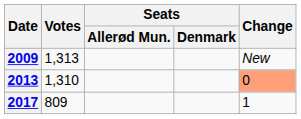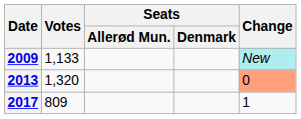 <table class="wikitable">
 <tr>
 <th rowspan=2>Date</th>
 <th rowspan=2>Votes</th>
 <th colspan=2>Seats</th>
 <th rowspan=2>Change</th>
 </tr>
 <tr>
 <th>Allerød Mun.</th>
 <th>Denmark</th>
 </tr>
 <tr>
 <th><a href='#'>2009</a></th>
-<td>1,313</td>
+<td>1,133</td>
 <td></td>
 <td></td>
-<td><em>New</em></td>
+<td style="background: paleturquoise;"><em>New</em></td>
 </tr>
 <tr>
 <th><a href='#'>2013</a></th>
-<td>1,310</td>
+<td>1,320</td>
 <td></td>
 <td></td>
 <td style="background: lightsalmon;"> 0</td>
 </tr>
 <tr>
 <th><a href='#'>2017</a></th>
 <td>809</td>
 <td></td>
 <td></td>
 <td> 1</td>
 </tr>
 </table>
